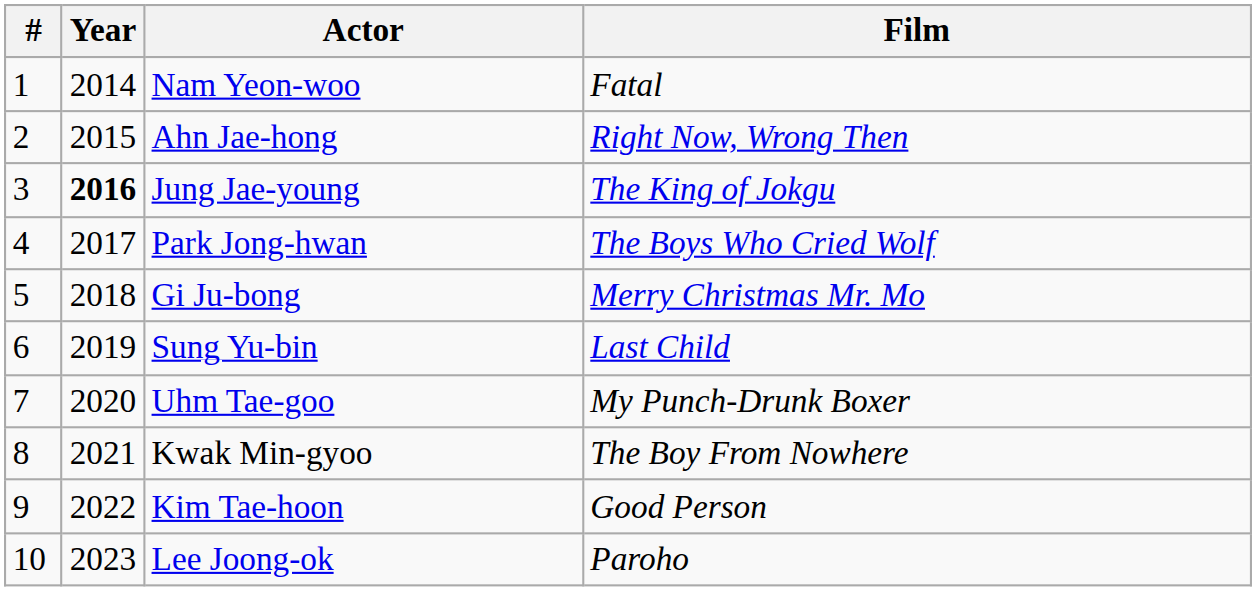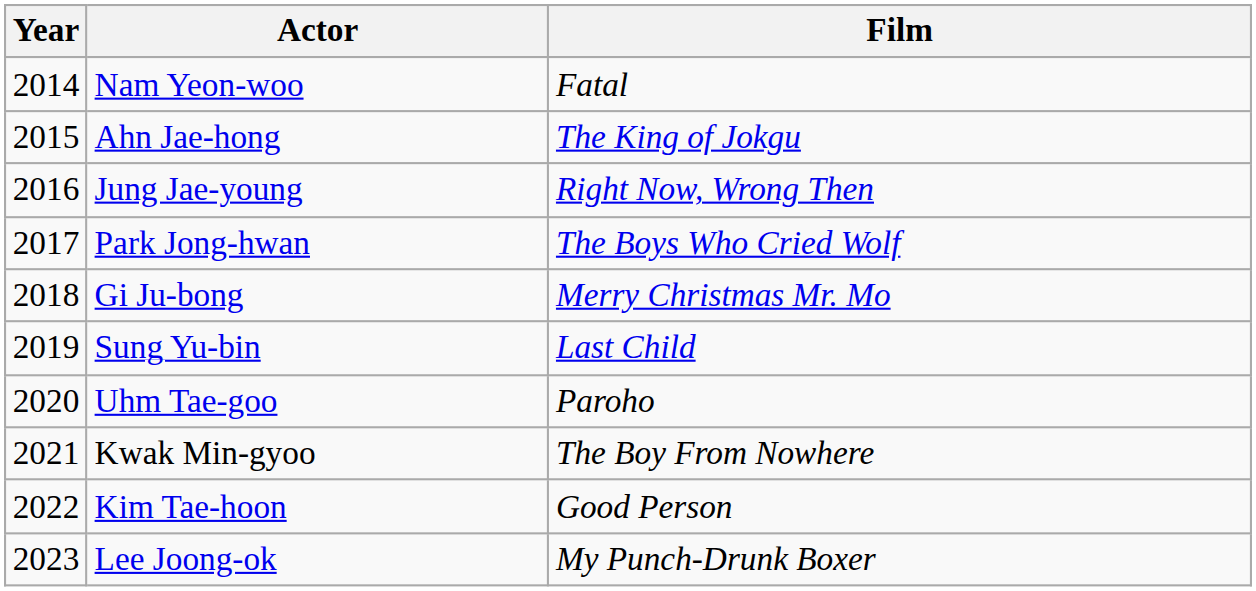 <table class="wikitable" style="width:600px">
 <tr>
-<th width=20>#</th>
 <th width=30>Year</th>
 <th>Actor</th>
 <th>Film</th>
 </tr>
 <tr>
-<td>1</td>
 <td>2014</td>
 <td><a href='#'>Nam Yeon-woo</a></td>
 <td><em>Fatal</em></td>
 </tr>
 <tr>
-<td>2</td>
 <td>2015</td>
 <td><a href='#'>Ahn Jae-hong</a></td>
+<td><em><a href='#'>The King of Jokgu</a></em></td>
+</tr>
+<tr>
+<td>2016</td>
+<td><a href='#'>Jung Jae-young</a></td>
 <td><em><a href='#'>Right Now, Wrong Then</a></em></td>
 </tr>
 <tr>
-<td>3</td>
-<td><strong>2016</strong></td>
-<td><a href='#'>Jung Jae-young</a></td>
-<td><em><a href='#'>The King of Jokgu</a></em></td>
-</tr>
-<tr>
-<td>4</td>
 <td>2017</td>
 <td><a href='#'>Park Jong-hwan</a></td>
 <td><em><a href='#'>The Boys Who Cried Wolf</a></em></td>
 </tr>
 <tr>
-<td>5</td>
 <td>2018</td>
 <td><a href='#'>Gi Ju-bong</a></td>
 <td><em><a href='#'>Merry Christmas Mr. Mo</a></em></td>
 </tr>
 <tr>
-<td>6</td>
 <td>2019</td>
 <td><a href='#'>Sung Yu-bin</a></td>
 <td><em><a href='#'>Last Child</a></em></td>
 </tr>
 <tr>
-<td>7</td>
 <td>2020</td>
 <td><a href='#'>Uhm Tae-goo</a></td>
-<td><em>My Punch-Drunk Boxer</em></td>
+<td><em>Paroho</em></td>
 </tr>
 <tr>
-<td>8</td>
 <td>2021</td>
 <td>Kwak Min-gyoo</td>
 <td><em>The Boy From Nowhere</em></td>
 </tr>
 <tr>
-<td>9</td>
 <td>2022</td>
 <td><a href='#'>Kim Tae-hoon</a></td>
 <td><em>Good Person</em></td>
 </tr>
 <tr>
-<td>10</td>
 <td>2023</td>
 <td><a href='#'>Lee Joong-ok</a></td>
-<td><em>Paroho</em></td>
+<td><em>My Punch-Drunk Boxer</em></td>
 </tr>
 </table>
